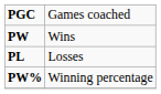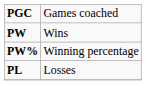 <table class="wikitable">
 <tr>
 <td><strong>PGC</strong></td>
 <td>Games coached</td>
 </tr>
 <tr>
 <td><strong>PW</strong></td>
 <td>Wins</td>
 </tr>
 <tr>
+<td><strong>PW%</strong></td>
+<td>Winning percentage</td>
+</tr>
+<tr>
 <td><strong>PL</strong></td>
 <td>Losses</td>
 </tr>
 <tr>
-<td><strong>PW%</strong></td>
-<td>Winning percentage</td>
-</tr>
-<tr>
 </tr>
 </table>
